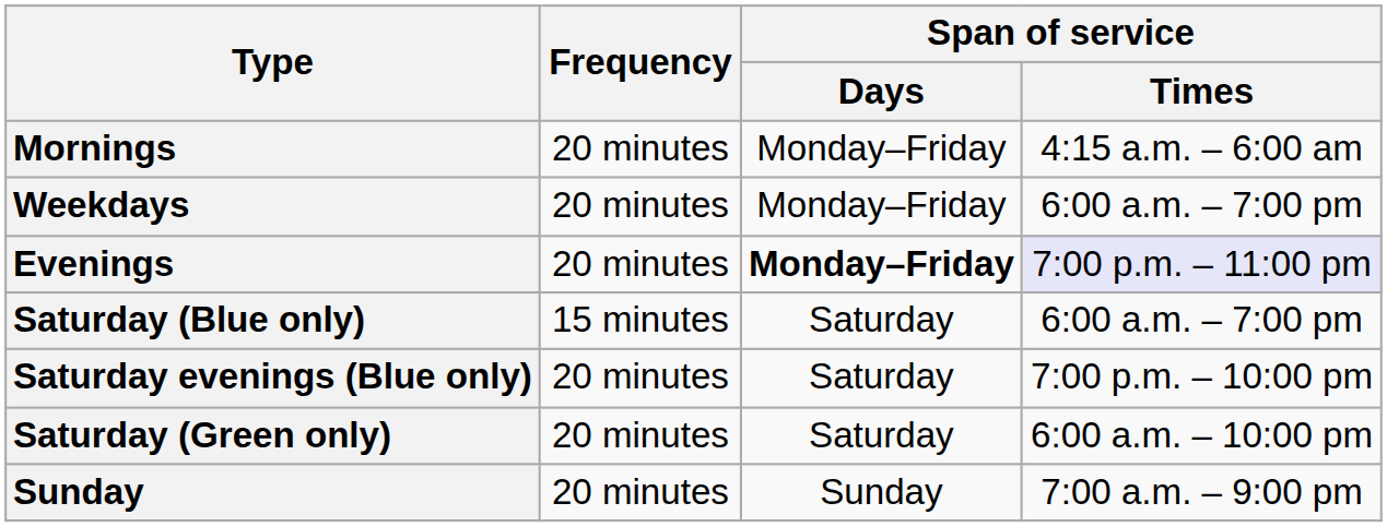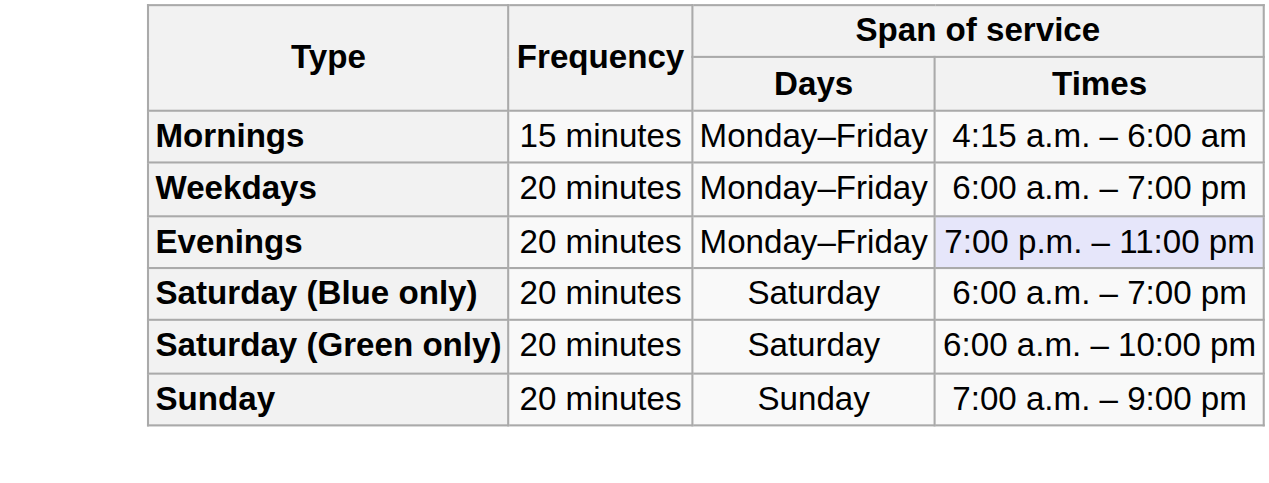 <table class="wikitable sortable plainrowheaders"  style="margin:auto; float:right; text-align:center; margin:1em;">
 <tr>
 <th rowspan=2>Type</th>
 <th rowspan=2>Frequency</th>
 <th colspan=2>Span of service</th>
 </tr>
 <tr>
 <th>Days</th>
 <th>Times</th>
 </tr>
 <tr>
 <th scope="row" style="text-align:left;">Mornings</th>
-<td>20 minutes</td>
+<td>15 minutes</td>
 <td>Monday–Friday</td>
 <td>4:15 a.m. – 6:00 am</td>
 </tr>
 <tr>
 <th scope="row" style="text-align:left;">Weekdays</th>
 <td>20 minutes</td>
 <td>Monday–Friday</td>
 <td>6:00 a.m. – 7:00 pm</td>
 </tr>
 <tr>
 <th scope="row" style="text-align:left;">Evenings</th>
 <td>20 minutes</td>
-<td><strong>Monday–Friday</strong></td>
+<td>Monday–Friday</td>
 <td style="background: lavender;">7:00 p.m. – 11:00 pm</td>
 </tr>
 <tr>
 <th scope="row" style="text-align:left;">Saturday (Blue only)</th>
-<td>15 minutes</td>
+<td>20 minutes</td>
 <td>Saturday</td>
 <td>6:00 a.m. – 7:00 pm</td>
-</tr>
-<tr>
-<th scope="row" style="text-align:left;">Saturday evenings (Blue only)</th>
-<td>20 minutes</td>
-<td>Saturday</td>
-<td>7:00 p.m. – 10:00 pm</td>
 </tr>
 <tr>
 <th scope="row" style="text-align:left;">Saturday (Green only)</th>
 <td>20 minutes</td>
 <td>Saturday</td>
 <td>6:00 a.m. – 10:00 pm</td>
 </tr>
 <tr>
 <th scope="row" style="text-align:left;">Sunday</th>
 <td>20 minutes</td>
 <td>Sunday</td>
 <td>7:00 a.m. – 9:00 pm</td>
 </tr>
 </table>
